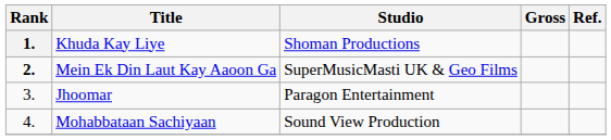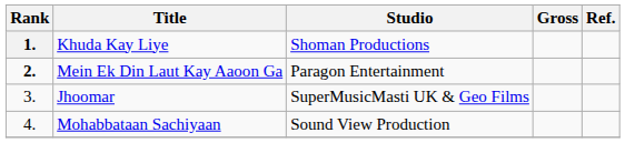 <table class="wikitable sortable" style="margin:auto; margin:auto;">
 <tr>
 <th>Rank</th>
 <th>Title</th>
 <th>Studio</th>
 <th>Gross</th>
 <th>Ref.</th>
 </tr>
 <tr>
 <th style="text-align:center;">1.</th>
 <td><a href='#'>Khuda Kay Liye</a></td>
 <td><a href='#'>Shoman Productions</a></td>
 <td></td>
 <td></td>
 </tr>
 <tr>
 <td style="text-align:center;"><strong>2.</strong></td>
 <td><a href='#'>Mein Ek Din Laut Kay Aaoon Ga</a></td>
-<td>SuperMusicMasti UK & <a href='#'>Geo Films</a></td>
+<td>Paragon Entertainment</td>
 <td></td>
 <td></td>
 </tr>
 <tr>
 <td style="text-align:center;">3.</td>
 <td><a href='#'>Jhoomar</a></td>
-<td>Paragon Entertainment</td>
+<td>SuperMusicMasti UK & <a href='#'>Geo Films</a></td>
 <td></td>
 <td></td>
 </tr>
 <tr>
 <td style="text-align:center;">4.</td>
 <td><a href='#'>Mohabbataan Sachiyaan</a></td>
 <td>Sound View Production</td>
 <td></td>
 <td></td>
 </tr>
 <tr>
 </tr>
 </table>
